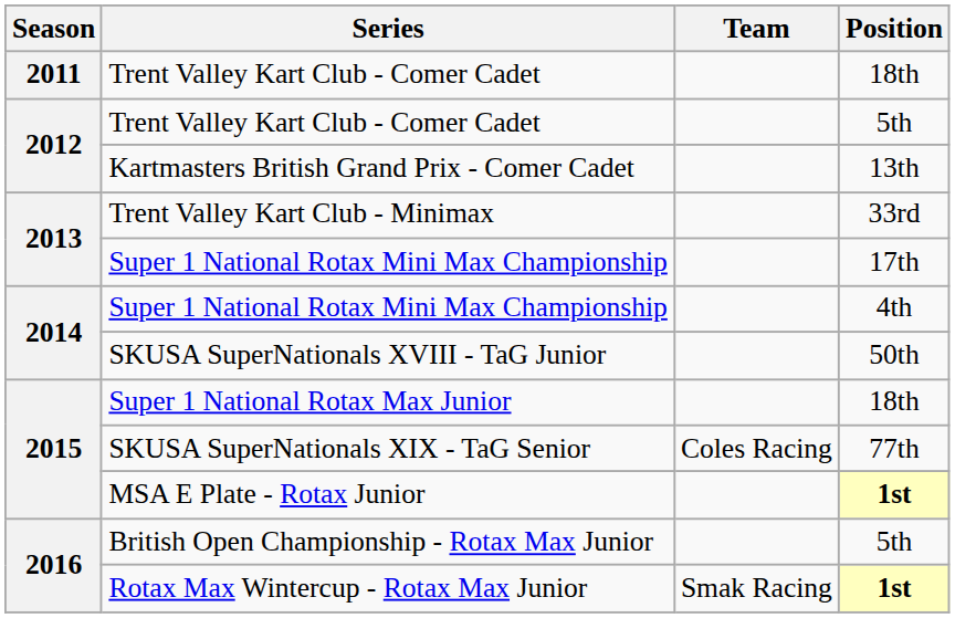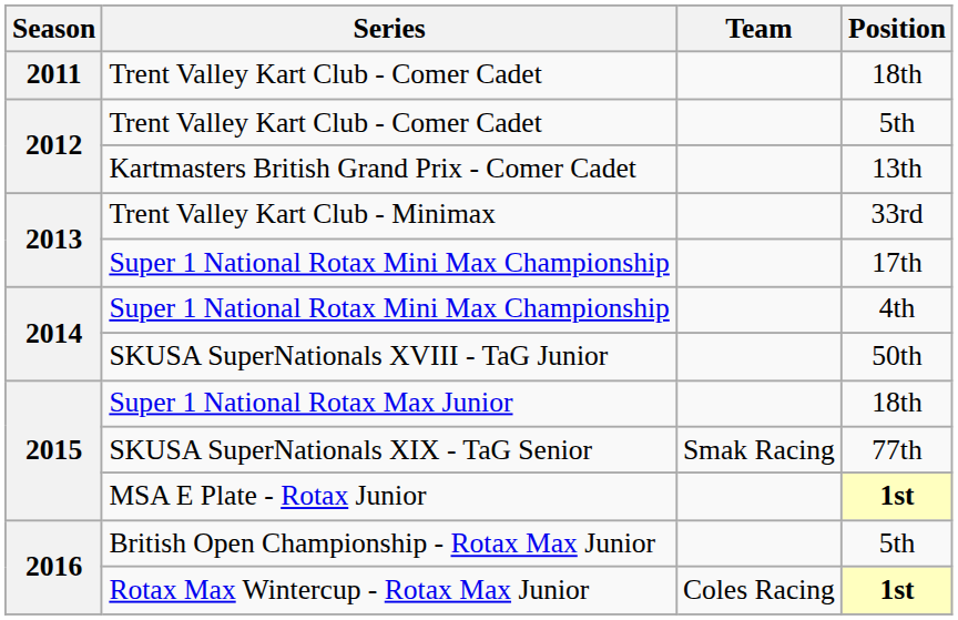 <table class="wikitable" style="font-size: 85%; text-align:center">
 <tr>
 <th>Season</th>
 <th>Series</th>
 <th>Team</th>
 <th>Position</th>
 </tr>
 <tr>
 <th>2011</th>
 <td align="left">Trent Valley Kart Club - Comer Cadet</td>
 <td align="left"></td>
 <td>18th</td>
 </tr>
 <tr>
 <th rowspan="2">2012</th>
 <td align="left">Trent Valley Kart Club - Comer Cadet</td>
 <td align="left"></td>
 <td>5th</td>
 </tr>
 <tr>
 <td align="left">Kartmasters British Grand Prix - Comer Cadet</td>
 <td align="left"></td>
 <td>13th</td>
 </tr>
 <tr>
 <th rowspan="2">2013</th>
 <td align="left">Trent Valley Kart Club - Minimax</td>
 <td align="left"></td>
 <td>33rd</td>
 </tr>
 <tr>
 <td align="left"><a href='#'>Super 1 National Rotax Mini Max Championship</a></td>
 <td align="left"></td>
 <td>17th</td>
 </tr>
 <tr>
 <th rowspan="2">2014</th>
 <td align="left"><a href='#'>Super 1 National Rotax Mini Max Championship</a></td>
 <td align="left"></td>
 <td>4th</td>
 </tr>
 <tr>
 <td align="left">SKUSA SuperNationals XVIII - TaG Junior</td>
 <td align="left"></td>
 <td>50th</td>
 </tr>
 <tr>
 <th rowspan="3">2015</th>
 <td align="left"><a href='#'>Super 1 National Rotax Max Junior</a></td>
 <td align="left"></td>
 <td>18th</td>
 </tr>
 <tr>
 <td align="left">SKUSA SuperNationals XIX - TaG Senior</td>
-<td align="left">Coles Racing</td>
+<td align="left">Smak Racing</td>
 <td>77th</td>
 </tr>
 <tr>
 <td align="left">MSA E Plate - <a href='#'>Rotax</a> Junior</td>
 <td align="left"></td>
 <td style="background:#FFFFBF;"><strong>1st</strong></td>
 </tr>
 <tr>
 <th rowspan="2">2016</th>
 <td align="left">British Open Championship - <a href='#'>Rotax Max</a> Junior</td>
 <td align="left"></td>
 <td>5th</td>
 </tr>
 <tr>
 <td align="left"><a href='#'>Rotax Max</a> Wintercup - <a href='#'>Rotax Max</a> Junior</td>
-<td align="left">Smak Racing</td>
+<td align="left">Coles Racing</td>
 <td style="background:#FFFFBF;"><strong>1st</strong></td>
 </tr>
 </table>
